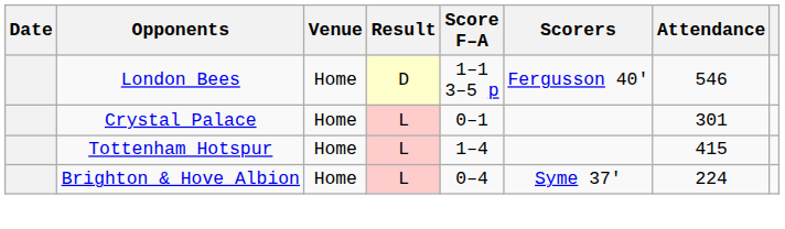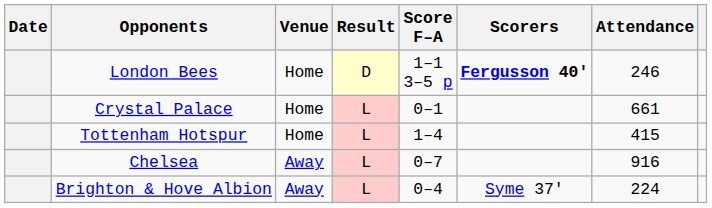 <table class="wikitable plainrowheaders sortable" style="text-align:center">
 <tr>
 <th scope="col">Date</th>
 <th scope="col">Opponents</th>
 <th scope="col">Venue</th>
 <th scope="col">Result</th>
 <th scope="col">Score<br>F–A</th>
 <th scope="col" class="unsortable">Scorers</th>
 <th scope="col">Attendance</th>
 <th scope="col" class="unsortable"></th>
 </tr>
 <tr>
 <th scope=row></th>
 <td><a href='#'>London Bees</a></td>
 <td>Home</td>
 <td bgcolor="#FFFFCC">D</td>
 <td>1–1<br>3–5 <a href='#'>p</a></td>
-<td><a href='#'>Fergusson</a> 40'</td>
-<td>546</td>
+<td><strong><a href='#'>Fergusson</a> 40'</strong></td>
+<td>246</td>
 <td></td>
 </tr>
 <tr>
 <th scope=row></th>
 <td><a href='#'>Crystal Palace</a></td>
 <td>Home</td>
 <td bgcolor="#FFCCCC">L</td>
 <td>0–1</td>
 <td></td>
-<td>301</td>
+<td>661</td>
 <td></td>
 </tr>
 <tr>
 <th scope=row></th>
 <td><a href='#'>Tottenham Hotspur</a></td>
 <td>Home</td>
 <td bgcolor="#FFCCCC">L</td>
 <td>1–4</td>
 <td></td>
 <td>415</td>
 <td></td>
 </tr>
 <tr>
 <th scope=row></th>
+<td><a href='#'>Chelsea</a></td>
+<td><a href='#'>Away</a></td>
+<td bgcolor="#FFCCCC">L</td>
+<td>0–7</td>
+<td></td>
+<td>916</td>
+<td></td>
+</tr>
+<tr>
+<th scope=row></th>
 <td><a href='#'>Brighton & Hove Albion</a></td>
-<td>Home</td>
+<td><a href='#'>Away</a></td>
 <td bgcolor="#FFCCCC">L</td>
 <td>0–4</td>
 <td><a href='#'>Syme</a> 37'</td>
 <td>224</td>
 <td></td>
 </tr>
 </table>
